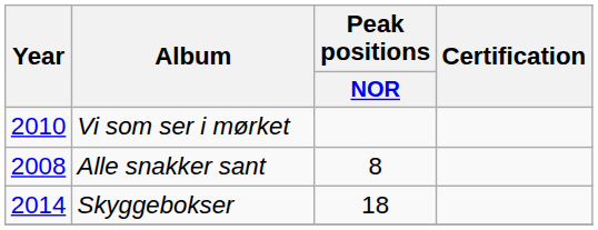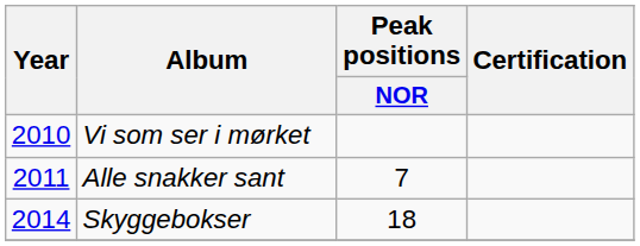 <table class="wikitable">
 <tr>
 <th rowspan="2" width="10">Year</th>
 <th rowspan="2" width="150">Album</th>
 <th colspan="1" width="20">Peak positions</th>
 <th rowspan="2" width="70">Certification</th>
 </tr>
 <tr>
 <th scope="col" style="width:3em;font-size:90%;"><a href='#'>NOR</a><br></th>
 </tr>
 <tr>
 <td style="text-align:center;"><a href='#'>2010</a></td>
 <td><em>Vi som ser i mørket</em></td>
 <td style="text-align:center;"></td>
 <td style="text-align:center;"></td>
 </tr>
 <tr>
-<td style="text-align:center;"><a href='#'>2008</a></td>
+<td style="text-align:center;"><a href='#'>2011</a></td>
 <td><em>Alle snakker sant</em></td>
-<td style="text-align:center;">8</td>
+<td style="text-align:center;">7</td>
 <td style="text-align:center;"></td>
 </tr>
 <tr>
 <td style="text-align:center;"><a href='#'>2014</a></td>
 <td><em>Skyggebokser</em></td>
 <td style="text-align:center;">18</td>
 <td style="text-align:center;"></td>
 </tr>
 <tr>
 </tr>
 </table>
